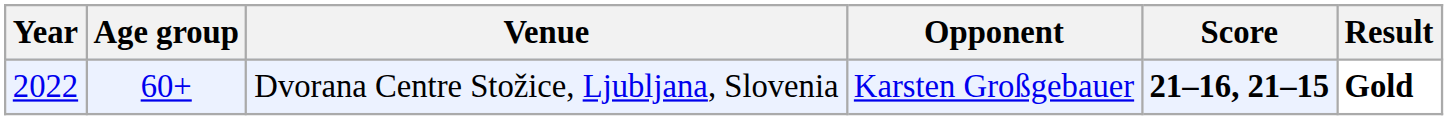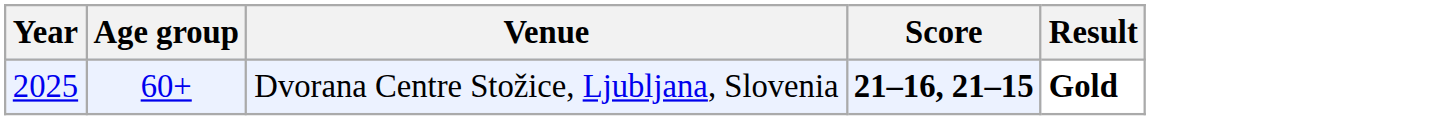 <table class="sortable wikitable" style="font-size: 90%;">
 <tr>
 <th>Year</th>
 <th>Age group</th>
 <th>Venue</th>
-<th>Opponent</th>
 <th>Score</th>
 <th>Result</th>
 </tr>
 <tr style="background:#ECF2FF">
-<td align="center"><a href='#'>2022</a></td>
+<td align="center"><a href='#'>2025</a></td>
 <td align="center"><a href='#'>60+</a></td>
 <td align="left">Dvorana Centre Stožice, <a href='#'>Ljubljana</a>, Slovenia</td>
-<td align="left"> <a href='#'>Karsten Großgebauer</a></td>
 <td align="left"><strong>21–16, 21–15</strong></td>
 <td style="text-align:left; background:white"> <strong>Gold</strong></td>
 </tr>
 </table>
